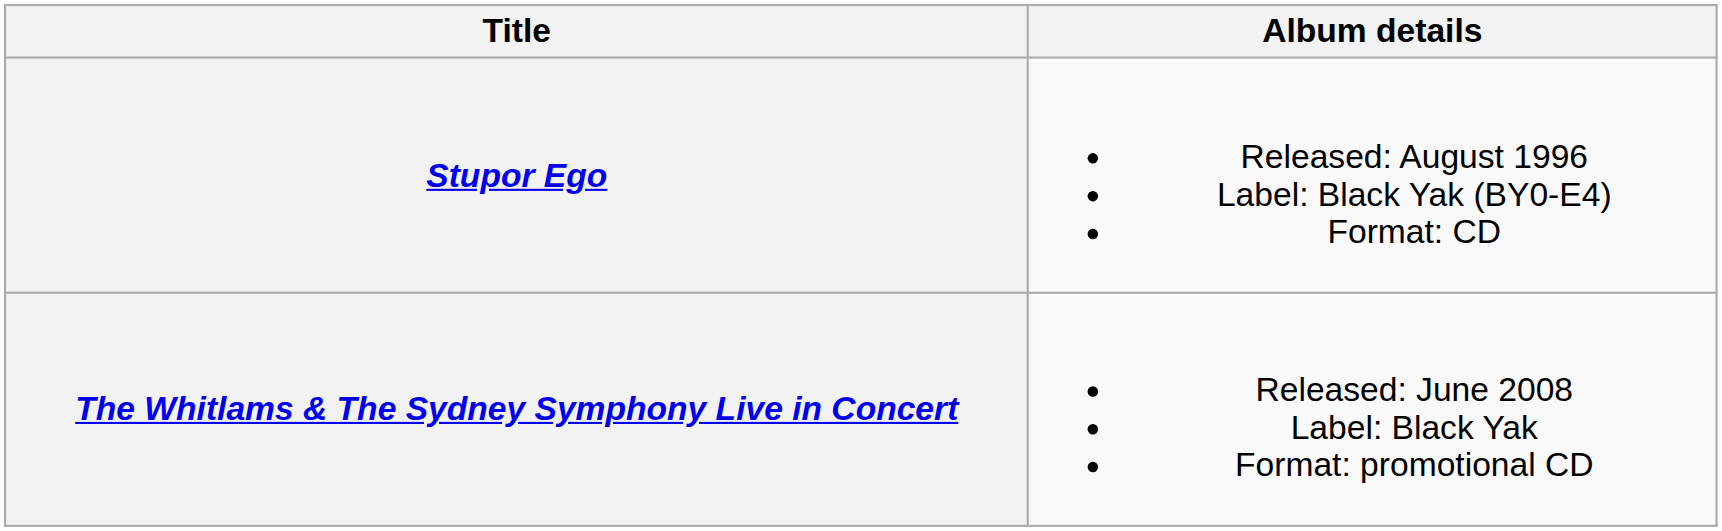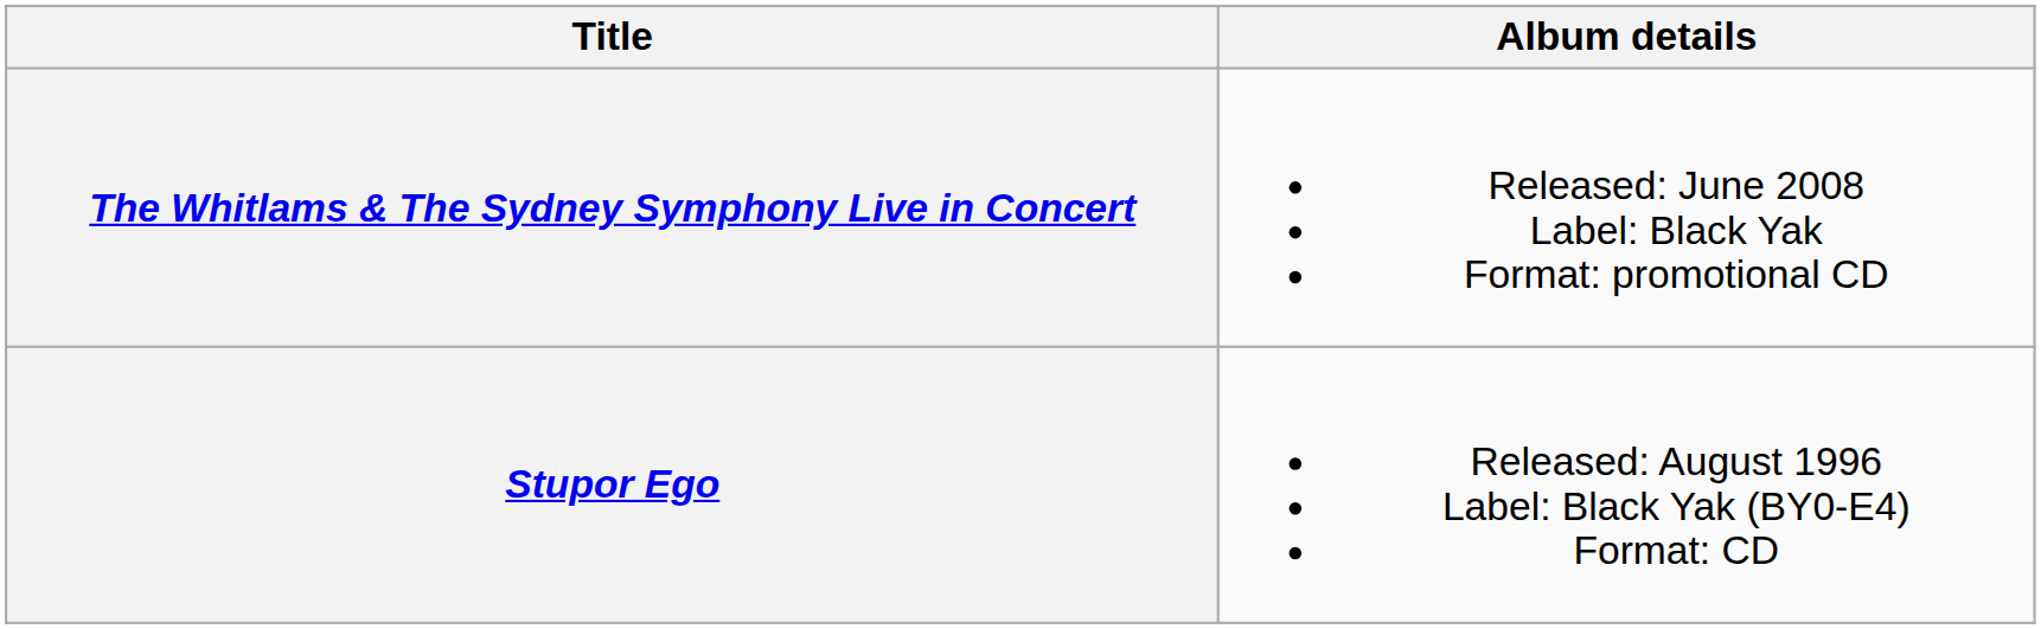 <table class="wikitable plainrowheaders" style="text-align:center;">
 <tr>
 <th scope="col" style="width:30em;">Title</th>
 <th scope="col" style="width:20em;">Album details</th>
 </tr>
 <tr>
+<th scope="row"><em><a href='#'>The Whitlams & The Sydney Symphony Live in Concert</a></em></th>
+<td><br><ul><li>Released: June 2008</li><li>Label: Black Yak</li><li>Format: promotional CD</li></ul></td>
+</tr>
+<tr>
 <th scope="row"><em><a href='#'>Stupor Ego</a></em></th>
 <td><br><ul><li>Released: August 1996</li><li>Label: Black Yak (BY0-E4)</li><li>Format: CD</li></ul></td>
 </tr>
-<tr>
-<th scope="row"><em><a href='#'>The Whitlams & The Sydney Symphony Live in Concert</a></em></th>
-<td><br><ul><li>Released: June 2008</li><li>Label: Black Yak</li><li>Format: promotional CD</li></ul></td>
-</tr>
 </table>
